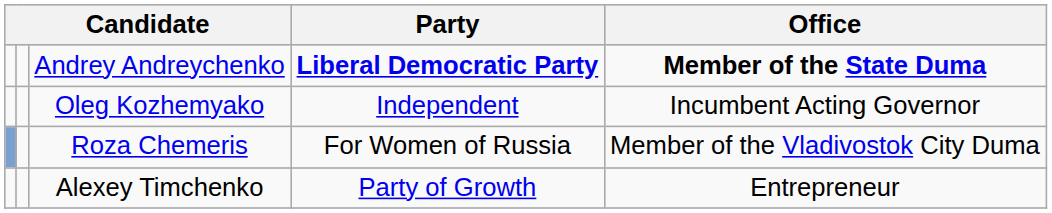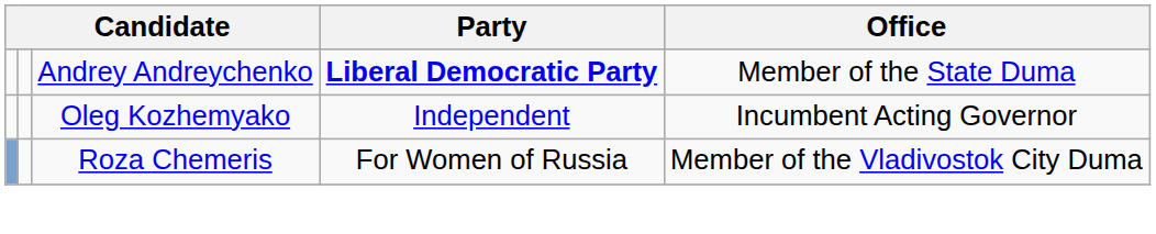 <table class="wikitable" style="text-align:center;">
 <tr>
 <th colspan=3>Candidate</th>
 <th>Party</th>
 <th>Office</th>
 </tr>
 <tr>
 <td bgcolor=></td>
 <td></td>
 <td><a href='#'>Andrey Andreychenko</a></td>
 <td><strong><a href='#'>Liberal Democratic Party</a></strong></td>
-<td><strong>Member of the <a href='#'>State Duma</a></strong></td>
+<td>Member of the <a href='#'>State Duma</a></td>
 </tr>
 <tr>
 <td bgcolor=></td>
 <td></td>
 <td><a href='#'>Oleg Kozhemyako</a></td>
 <td><a href='#'>Independent</a></td>
 <td>Incumbent Acting Governor</td>
 </tr>
 <tr>
 <td bgcolor=#78a1d0></td>
 <td></td>
 <td><a href='#'>Roza Chemeris</a></td>
 <td>For Women of Russia</td>
 <td>Member of the <a href='#'>Vladivostok</a> City Duma</td>
 </tr>
-<tr>
-<td bgcolor=></td>
-<td></td>
-<td>Alexey Timchenko</td>
-<td><a href='#'>Party of Growth</a></td>
-<td>Entrepreneur</td>
-</tr>
 </table>
